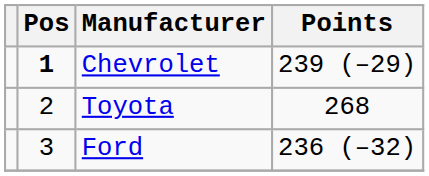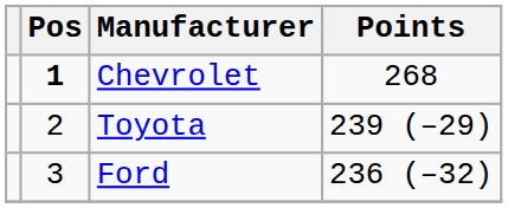 <table class="wikitable" style="font-size: 95%;">
 <tr>
 <th></th>
 <th>Pos</th>
 <th>Manufacturer</th>
 <th>Points</th>
 </tr>
 <tr>
 <td align="left"></td>
 <td style="text-align:center;"><strong>1</strong></td>
 <td><a href='#'>Chevrolet</a></td>
-<td style="text-align:center;">239 (–29)</td>
+<td style="text-align:center;">268</td>
 </tr>
 <tr>
 <td align="left"></td>
 <td style="text-align:center;">2</td>
 <td><a href='#'>Toyota</a></td>
-<td style="text-align:center;">268</td>
+<td style="text-align:center;">239 (–29)</td>
 </tr>
 <tr>
 <td align="left"></td>
 <td style="text-align:center;">3</td>
 <td><a href='#'>Ford</a></td>
 <td style="text-align:center;">236 (–32)</td>
 </tr>
 <tr class="sortbottom">
 </tr>
 </table>
